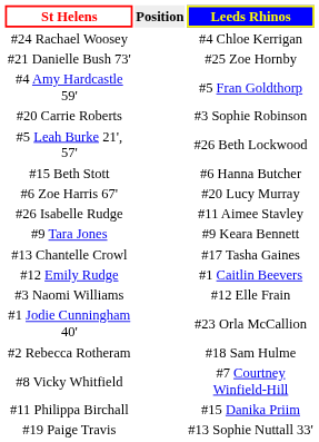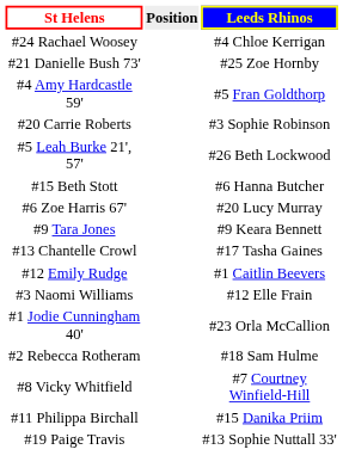 <table style="float:right; font-size:90%; margin-left:1em; text-align:center">
 <tr>
 <th style="width:126px; border: solid red 2px; background: white; color: red;">St Helens</th>
 <th style="text-align:center; background:#eee; color:black;">Position</th>
 <th style="width:126px; border:2px solid yellow; background:blue; color:yellow;">Leeds Rhinos</th>
 </tr>
 <tr>
 <td>#24 Rachael Woosey</td>
 <td></td>
 <td>#4 Chloe Kerrigan</td>
 </tr>
 <tr>
 <td>#21 Danielle Bush  73'</td>
 <td></td>
 <td>#25 Zoe Hornby</td>
 </tr>
 <tr>
 <td>#4 <a href='#'>Amy Hardcastle</a>  59'</td>
 <td></td>
 <td>#5 <a href='#'>Fran Goldthorp</a></td>
 </tr>
 <tr>
 <td>#20 Carrie Roberts</td>
 <td></td>
 <td>#3 Sophie Robinson</td>
 </tr>
 <tr>
 <td>#5 <a href='#'>Leah Burke</a>  21', 57'</td>
 <td></td>
 <td>#26 Beth Lockwood</td>
 </tr>
 <tr>
 <td>#15 Beth Stott</td>
 <td></td>
 <td>#6 Hanna Butcher</td>
 </tr>
 <tr>
 <td>#6 Zoe Harris  67'</td>
 <td></td>
 <td>#20 Lucy Murray</td>
-</tr>
-<tr>
-<td>#26 Isabelle Rudge</td>
-<td></td>
-<td>#11 Aimee Stavley</td>
 </tr>
 <tr>
 <td>#9 <a href='#'>Tara Jones</a></td>
 <td></td>
 <td>#9 Keara Bennett</td>
 </tr>
 <tr>
 <td>#13 Chantelle Crowl</td>
 <td></td>
 <td>#17 Tasha Gaines</td>
 </tr>
 <tr>
 <td>#12 <a href='#'>Emily Rudge</a></td>
 <td></td>
 <td>#1 <a href='#'>Caitlin Beevers</a></td>
 </tr>
 <tr>
 <td>#3 Naomi Williams</td>
 <td></td>
 <td>#12 Elle Frain</td>
 </tr>
 <tr>
 <td>#1 <a href='#'>Jodie Cunningham</a>  40' </td>
 <td></td>
 <td>#23 Orla McCallion</td>
 </tr>
 <tr>
 <td>#2 Rebecca Rotheram</td>
 <td></td>
 <td>#18 Sam Hulme</td>
 </tr>
 <tr>
 <td>#8 Vicky Whitfield</td>
 <td></td>
 <td>#7 <a href='#'>Courtney Winfield-Hill</a></td>
 </tr>
 <tr>
 <td>#11 Philippa Birchall</td>
 <td></td>
 <td>#15 <a href='#'>Danika Priim</a></td>
 </tr>
 <tr>
 <td>#19 Paige Travis</td>
 <td></td>
 <td>#13 Sophie Nuttall  33' </td>
 </tr>
 </table>
